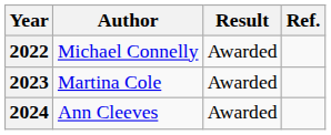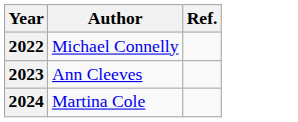 <table class="wikitable sortable mw-collapsible">
 <tr>
 <th>Year</th>
 <th>Author</th>
-<th>Result</th>
 <th>Ref.</th>
 </tr>
 <tr>
 <th>2022</th>
 <td><a href='#'>Michael Connelly</a></td>
-<td>Awarded</td>
 <td></td>
 </tr>
 <tr>
 <th>2023</th>
-<td><a href='#'>Martina Cole</a></td>
-<td>Awarded</td>
+<td><a href='#'>Ann Cleeves</a></td>
 <td></td>
 </tr>
 <tr>
 <th>2024</th>
-<td><a href='#'>Ann Cleeves</a></td>
-<td>Awarded</td>
+<td><a href='#'>Martina Cole</a></td>
 <td></td>
 </tr>
 </table>
